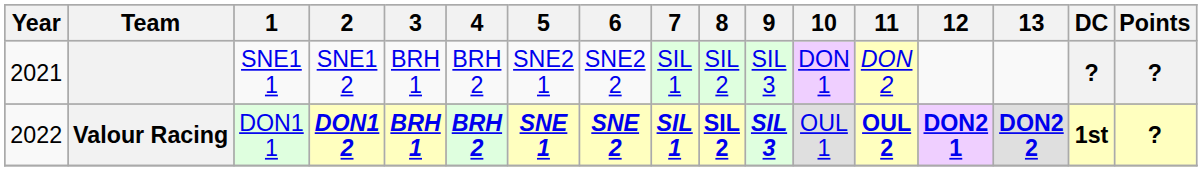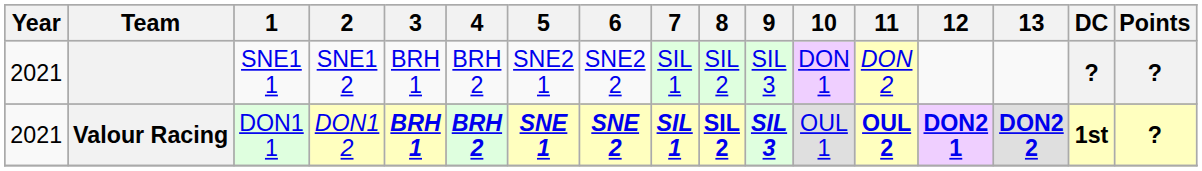 <table class="wikitable" style="text-align:center; font-size:85%">
 <tr>
 <th>Year</th>
 <th>Team</th>
 <th>1</th>
 <th>2</th>
 <th>3</th>
 <th>4</th>
 <th>5</th>
 <th>6</th>
 <th>7</th>
 <th>8</th>
 <th>9</th>
 <th>10</th>
 <th>11</th>
 <th>12</th>
 <th>13</th>
 <th>DC</th>
 <th>Points</th>
 </tr>
 <tr>
 <td>2021</td>
 <th></th>
 <td><a href='#'>SNE1<br>1</a></td>
 <td><a href='#'>SNE1<br>2</a></td>
 <td><a href='#'>BRH<br>1</a></td>
 <td><a href='#'>BRH<br>2</a></td>
 <td><a href='#'>SNE2<br>1</a></td>
 <td><a href='#'>SNE2<br>2</a></td>
 <td style="background:#DFFFDF;"><a href='#'>SIL<br>1</a><br></td>
 <td style="background:#DFFFDF;"><a href='#'>SIL<br>2</a><br></td>
 <td style="background:#DFFFDF;"><a href='#'>SIL<br>3</a><br></td>
 <td style="background:#EFCFFF;"><a href='#'>DON<br>1</a><br></td>
 <td style="background:#FFFFBF;"><em><a href='#'>DON<br>2</a><br></em></td>
 <td></td>
 <td></td>
 <th>?</th>
 <th>?</th>
 </tr>
 <tr>
-<td>2022</td>
+<td>2021</td>
 <th nowrap>Valour Racing</th>
 <td style="background:#DFFFDF;"><a href='#'>DON1<br>1</a><br></td>
-<td style="background:#FFFFBF;"><strong><em><a href='#'>DON1<br>2</a><br></em></strong></td>
+<td style="background:#FFFFBF;"><em><a href='#'>DON1<br>2</a><br></em></td>
 <td style="background:#FFFFBF;"><strong><em><a href='#'>BRH<br>1</a><br></em></strong></td>
 <td style="background:#DFFFDF;"><strong><em><a href='#'>BRH<br>2</a><br></em></strong></td>
 <td style="background:#FFFFBF;"><strong><em><a href='#'>SNE<br>1</a><br></em></strong></td>
 <td style="background:#FFFFBF;"><strong><em><a href='#'>SNE<br>2</a><br></em></strong></td>
 <td style="background:#FFFFBF;"><strong><em><a href='#'>SIL<br>1</a><br></em></strong></td>
 <td style="background:#FFFFBF;"><strong><a href='#'>SIL<br>2</a><br></strong></td>
 <td style="background:#DFFFDF;"><strong><em><a href='#'>SIL<br>3</a><br></em></strong></td>
 <td style="background:#DFDFDF;"><a href='#'>OUL<br>1</a><br></td>
 <td style="background:#FFFFBF;"><strong><a href='#'>OUL<br>2</a><br></strong></td>
 <td style="background:#EFCFFF;"><strong><a href='#'>DON2<br>1</a><br></strong></td>
 <td style="background:#DFDFDF;"><strong><a href='#'>DON2<br>2</a><br></strong></td>
 <th style="background:#FFFFBF;">1st</th>
 <th style="background:#FFFFBF;">?</th>
 </tr>
 <tr>
 </tr>
 </table>
